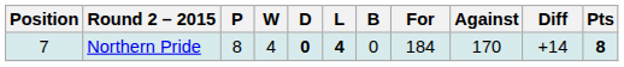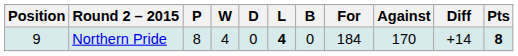 <table class="wikitable" style="text-align:center; font-size:85%;">
 <tr>
 <th width=40 abbr="Position">Position</th>
 <th width=100>Round 2 – 2015</th>
 <th width=20 abbr="Played">P</th>
 <th width=20 abbr="Won">W</th>
 <th width=20 abbr="Drawn">D</th>
 <th width=20 abbr="Lost">L</th>
 <th width=20 abbr="Bye">B</th>
 <th width=40 abbr="Points for">For</th>
 <th width=40 abbr="Points against">Against</th>
 <th width=40 abbr="Points difference">Diff</th>
 <th width=20 abbr="Points">Pts</th>
 </tr>
 <tr style="background: #d7ebed;">
-<td>7</td>
+<td>9</td>
 <td style="text-align:left;"> <a href='#'>Northern Pride</a></td>
 <td>8</td>
 <td>4</td>
-<td><strong>0</strong></td>
+<td>0</td>
 <td><strong>4</strong></td>
 <td>0</td>
 <td>184</td>
 <td>170</td>
 <td>+14</td>
 <td><strong>8</strong></td>
 </tr>
 <tr>
 </tr>
 </table>
